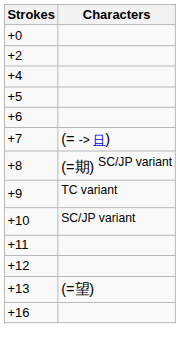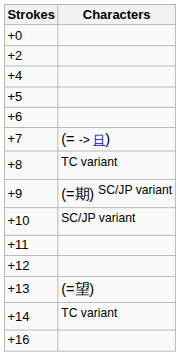 <table class="wikitable">
 <tr>
 <th>Strokes</th>
 <th>Characters</th>
 </tr>
 <tr --->
 <td>+0</td>
 <td style="font-size: large;"></td>
 </tr>
 <tr --->
 <td>+2</td>
 <td style="font-size: large;"></td>
 </tr>
 <tr --->
 <td>+4</td>
 <td style="font-size: large;">    </td>
 </tr>
 <tr --->
 <td>+5</td>
 <td style="font-size: large;">    </td>
 </tr>
 <tr --->
 <td>+6</td>
 <td style="font-size: large;">     </td>
 </tr>
 <tr --->
 <td>+7</td>
 <td style="font-size: large;">   (= <small>-> <a href='#'>日</a></small>)  </td>
 </tr>
 <tr --->
 <td>+8</td>
-<td style="font-size: large;">   (=期)  <sup>SC/JP variant</sup></td>
+<td style="font-size: large;"><sup>TC variant</sup> </td>
 </tr>
 <tr --->
 <td>+9</td>
-<td style="font-size: large;"><sup>TC variant</sup> </td>
+<td style="font-size: large;">   (=期)  <sup>SC/JP variant</sup></td>
 </tr>
 <tr --->
 <td>+10</td>
 <td style="font-size: large;"><sup>SC/JP variant</sup></td>
 </tr>
 <tr --->
 <td>+11</td>
 <td style="font-size: large;"></td>
 </tr>
 <tr --->
 <td>+12</td>
 <td style="font-size: large;">  </td>
 </tr>
 <tr --->
 <td>+13</td>
 <td style="font-size: large;"> (=望)</td>
 </tr>
 <tr --->
+<td>+14</td>
+<td style="font-size: large;"><sup>TC variant</sup></td>
+</tr>
+<tr --->
 <td>+16</td>
 <td style="font-size: large;"></td>
 </tr>
 </table>
